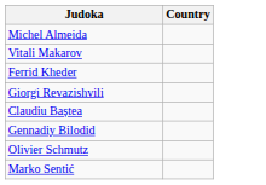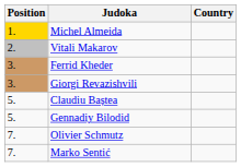 <table class=wikitable>
 <tr>
+<th width=10>Position</th>
 <th width=200>Judoka</th>
 <th width=10>Country</th>
 </tr>
 <tr>
+<td bgcolor=gold>1.</td>
 <td><a href='#'>Michel Almeida</a></td>
 <td></td>
 </tr>
 <tr>
+<td bgcolor="silver">2.</td>
 <td><a href='#'>Vitali Makarov</a></td>
 <td></td>
 </tr>
 <tr>
+<td bgcolor="CC9966">3.</td>
 <td><a href='#'>Ferrid Kheder</a></td>
 <td></td>
 </tr>
 <tr>
+<td bgcolor="CC9966">3.</td>
 <td><a href='#'>Giorgi Revazishvili</a></td>
 <td></td>
 </tr>
 <tr>
+<td>5.</td>
 <td><a href='#'>Claudiu Baștea</a></td>
 <td></td>
 </tr>
 <tr>
+<td>5.</td>
 <td><a href='#'>Gennadiy Bilodid</a></td>
 <td></td>
 </tr>
 <tr>
+<td>7.</td>
 <td><a href='#'>Olivier Schmutz</a></td>
 <td></td>
 </tr>
 <tr>
+<td>7.</td>
 <td><a href='#'>Marko Sentić</a></td>
 <td></td>
 </tr>
 </table>
